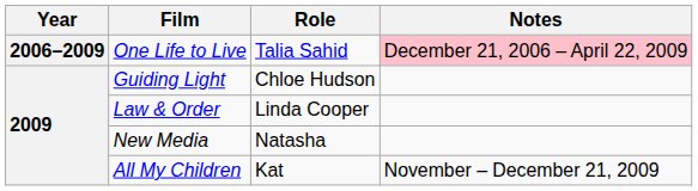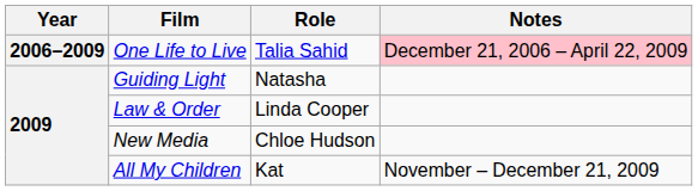 <table class="wikitable">
 <tr>
 <th scope=col>Year</th>
 <th scope=col>Film</th>
 <th scope=col>Role</th>
 <th scope=col>Notes</th>
 </tr>
 <tr>
 <th scope=row style=text-align:left>2006–2009</th>
 <td><em><a href='#'>One Life to Live</a></em></td>
 <td><a href='#'>Talia Sahid</a></td>
 <td style="background: pink;">December 21, 2006 – April 22, 2009</td>
 </tr>
 <tr>
 <th scope=row style=text-align:left rowspan=4>2009</th>
 <td><em><a href='#'>Guiding Light</a></em></td>
-<td>Chloe Hudson</td>
+<td>Natasha</td>
 <td></td>
 </tr>
 <tr>
 <td><em><a href='#'>Law & Order</a></em></td>
 <td>Linda Cooper</td>
 <td></td>
 </tr>
 <tr>
 <td><em>New Media</em></td>
-<td>Natasha</td>
+<td>Chloe Hudson</td>
 <td></td>
 </tr>
 <tr>
 <td><em><a href='#'>All My Children</a></em></td>
 <td>Kat</td>
 <td>November – December 21, 2009</td>
 </tr>
 </table>
